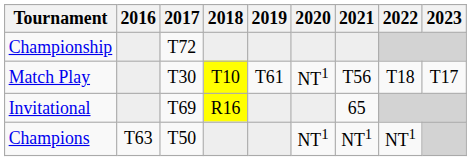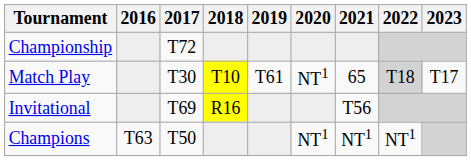 <table class="wikitable" style="text-align:center;">
 <tr>
 <th>Tournament</th>
 <th>2016</th>
 <th>2017</th>
 <th>2018</th>
 <th>2019</th>
 <th>2020</th>
 <th>2021</th>
 <th>2022</th>
 <th>2023</th>
 </tr>
 <tr>
 <td align="left"><a href='#'>Championship</a></td>
 <td style="background:#eeeeee;"></td>
 <td>T72</td>
 <td style="background:#eeeeee;"></td>
 <td style="background:#eeeeee;"></td>
 <td style="background:#eeeeee;"></td>
 <td style="background:#eeeeee;"></td>
 <td colspan=2 style="background:#D3D3D3;"></td>
 </tr>
 <tr>
 <td align="left"><a href='#'>Match Play</a></td>
 <td style="background:#eeeeee;"></td>
 <td>T30</td>
 <td style="background:yellow;">T10</td>
 <td>T61</td>
 <td>NT<sup>1</sup></td>
-<td>T56</td>
-<td>T18</td>
+<td>65</td>
+<td style="background: lightgrey;">T18</td>
 <td>T17</td>
 </tr>
 <tr>
 <td align="left"><a href='#'>Invitational</a></td>
 <td style="background:#eeeeee;"></td>
 <td>T69</td>
 <td style="background:yellow;">R16</td>
 <td style="background:#eeeeee;"></td>
 <td style="background:#eeeeee;"></td>
-<td>65</td>
+<td>T56</td>
 <td colspan=2 style="background:#D3D3D3;"></td>
 </tr>
 <tr>
 <td align="left"><a href='#'>Champions</a></td>
 <td>T63</td>
 <td>T50</td>
 <td style="background:#eeeeee;"></td>
 <td style="background:#eeeeee;"></td>
 <td>NT<sup>1</sup></td>
 <td>NT<sup>1</sup></td>
 <td>NT<sup>1</sup></td>
 <td colspan=1 style="background:#D3D3D3;"></td>
 </tr>
 </table>
